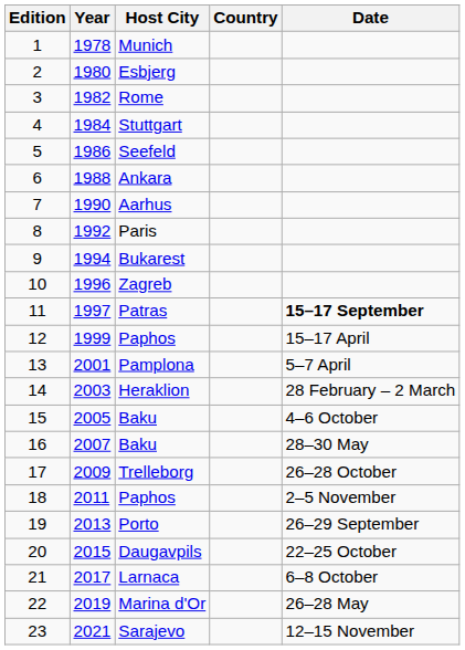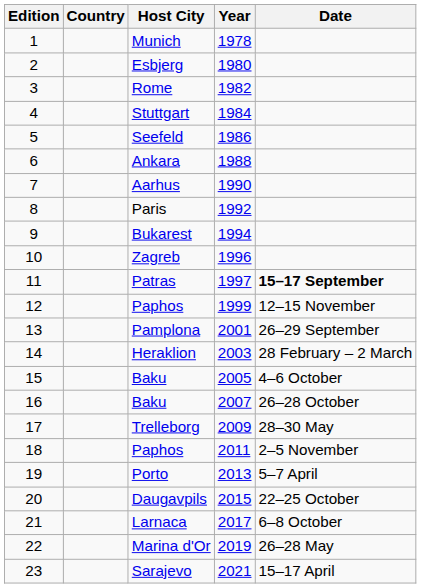 <table class="wikitable">
 <tr>
 <th>Edition</th>
+<th>Country</th>
+<th>Host City</th>
 <th>Year</th>
-<th>Host City</th>
-<th>Country</th>
 <th>Date</th>
 </tr>
 <tr>
 <td align=center>1</td>
+<td></td>
+<td><a href='#'>Munich</a></td>
 <td><a href='#'>1978</a></td>
-<td><a href='#'>Munich</a></td>
-<td></td>
 <td></td>
 </tr>
 <tr>
 <td align=center>2</td>
+<td></td>
+<td><a href='#'>Esbjerg</a></td>
 <td><a href='#'>1980</a></td>
-<td><a href='#'>Esbjerg</a></td>
-<td></td>
 <td></td>
 </tr>
 <tr>
 <td align=center>3</td>
+<td></td>
+<td><a href='#'>Rome</a></td>
 <td><a href='#'>1982</a></td>
-<td><a href='#'>Rome</a></td>
-<td></td>
 <td></td>
 </tr>
 <tr>
 <td align=center>4</td>
+<td></td>
+<td><a href='#'>Stuttgart</a></td>
 <td><a href='#'>1984</a></td>
-<td><a href='#'>Stuttgart</a></td>
-<td></td>
 <td></td>
 </tr>
 <tr>
 <td align=center>5</td>
+<td></td>
+<td><a href='#'>Seefeld</a></td>
 <td><a href='#'>1986</a></td>
-<td><a href='#'>Seefeld</a></td>
-<td></td>
 <td></td>
 </tr>
 <tr>
 <td align=center>6</td>
+<td></td>
+<td><a href='#'>Ankara</a></td>
 <td><a href='#'>1988</a></td>
-<td><a href='#'>Ankara</a></td>
-<td></td>
 <td></td>
 </tr>
 <tr>
 <td align=center>7</td>
+<td></td>
+<td><a href='#'>Aarhus</a></td>
 <td><a href='#'>1990</a></td>
-<td><a href='#'>Aarhus</a></td>
-<td></td>
 <td></td>
 </tr>
 <tr>
 <td align=center>8</td>
+<td></td>
+<td>Paris</td>
 <td><a href='#'>1992</a></td>
-<td>Paris</td>
-<td></td>
 <td></td>
 </tr>
 <tr>
 <td align=center>9</td>
+<td></td>
+<td><a href='#'>Bukarest</a></td>
 <td><a href='#'>1994</a></td>
-<td><a href='#'>Bukarest</a></td>
-<td></td>
 <td></td>
 </tr>
 <tr>
 <td align=center>10</td>
+<td></td>
+<td><a href='#'>Zagreb</a></td>
 <td><a href='#'>1996</a></td>
-<td><a href='#'>Zagreb</a></td>
-<td></td>
 <td></td>
 </tr>
 <tr>
 <td align=center>11</td>
+<td></td>
+<td><a href='#'>Patras</a></td>
 <td><a href='#'>1997</a></td>
-<td><a href='#'>Patras</a></td>
-<td></td>
 <td><strong>15–17 September</strong></td>
 </tr>
 <tr>
 <td align=center>12</td>
+<td></td>
+<td><a href='#'>Paphos</a></td>
 <td><a href='#'>1999</a></td>
-<td><a href='#'>Paphos</a></td>
-<td></td>
-<td>15–17 April</td>
+<td>12–15 November</td>
 </tr>
 <tr>
 <td align=center>13</td>
+<td></td>
+<td><a href='#'>Pamplona</a></td>
 <td><a href='#'>2001</a></td>
-<td><a href='#'>Pamplona</a></td>
-<td></td>
-<td>5–7 April</td>
+<td>26–29 September</td>
 </tr>
 <tr>
 <td align=center>14</td>
+<td></td>
+<td><a href='#'>Heraklion</a></td>
 <td><a href='#'>2003</a></td>
-<td><a href='#'>Heraklion</a></td>
-<td></td>
 <td>28 February – 2 March</td>
 </tr>
 <tr>
 <td align=center>15</td>
+<td></td>
+<td><a href='#'>Baku</a></td>
 <td><a href='#'>2005</a></td>
-<td><a href='#'>Baku</a></td>
-<td></td>
 <td>4–6 October</td>
 </tr>
 <tr>
 <td align=center>16</td>
+<td></td>
+<td><a href='#'>Baku</a></td>
 <td><a href='#'>2007</a></td>
-<td><a href='#'>Baku</a></td>
+<td>26–28 October</td>
+</tr>
+<tr>
+<td align=center>17</td>
 <td></td>
+<td><a href='#'>Trelleborg</a></td>
+<td><a href='#'>2009</a></td>
 <td>28–30 May</td>
 </tr>
 <tr>
-<td align=center>17</td>
-<td><a href='#'>2009</a></td>
-<td><a href='#'>Trelleborg</a></td>
+<td align=center>18</td>
 <td></td>
-<td>26–28 October</td>
-</tr>
-<tr>
-<td align=center>18</td>
+<td><a href='#'>Paphos</a></td>
 <td><a href='#'>2011</a></td>
-<td><a href='#'>Paphos</a></td>
-<td></td>
 <td>2–5 November</td>
 </tr>
 <tr>
 <td align=center>19</td>
+<td></td>
+<td><a href='#'>Porto</a></td>
 <td><a href='#'>2013</a></td>
-<td><a href='#'>Porto</a></td>
-<td></td>
-<td>26–29 September</td>
+<td>5–7 April</td>
 </tr>
 <tr>
 <td align=center>20</td>
+<td></td>
+<td><a href='#'>Daugavpils</a></td>
 <td><a href='#'>2015</a></td>
-<td><a href='#'>Daugavpils</a></td>
-<td></td>
 <td>22–25 October</td>
 </tr>
 <tr>
 <td align=center>21</td>
+<td></td>
+<td><a href='#'>Larnaca</a></td>
 <td><a href='#'>2017</a></td>
-<td><a href='#'>Larnaca</a></td>
-<td></td>
 <td>6–8 October</td>
 </tr>
 <tr>
 <td align=center>22</td>
+<td></td>
+<td><a href='#'>Marina d'Or</a></td>
 <td><a href='#'>2019</a></td>
-<td><a href='#'>Marina d'Or</a></td>
-<td></td>
 <td>26–28 May</td>
 </tr>
 <tr>
 <td align=center>23</td>
+<td></td>
+<td><a href='#'>Sarajevo</a></td>
 <td><a href='#'>2021</a></td>
-<td><a href='#'>Sarajevo</a></td>
-<td></td>
-<td>12–15 November</td>
+<td>15–17 April</td>
 </tr>
 </table>
